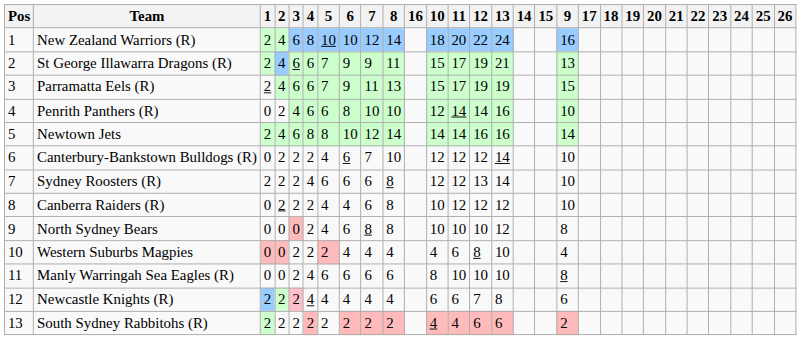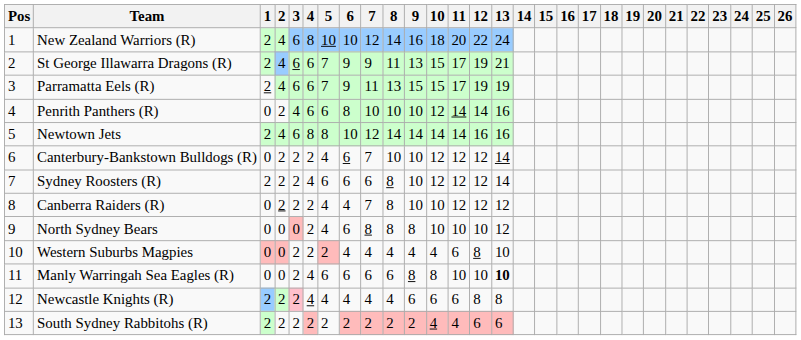 <table class="wikitable">
 <tr>
 <th>Pos</th>
 <th>Team</th>
 <th>1</th>
 <th>2</th>
 <th>3</th>
 <th>4</th>
 <th>5</th>
 <th>6</th>
 <th>7</th>
 <th>8</th>
-<th>16</th>
+<th>9</th>
 <th>10</th>
 <th>11</th>
 <th>12</th>
 <th>13</th>
 <th>14</th>
 <th>15</th>
-<th>9</th>
+<th>16</th>
 <th>17</th>
 <th>18</th>
 <th>19</th>
 <th>20</th>
 <th>21</th>
 <th>22</th>
 <th>23</th>
 <th>24</th>
 <th>25</th>
 <th>26</th>
 </tr>
 <tr>
 <td>1</td>
 <td> New Zealand Warriors (R)</td>
 <td style="background:#ccffcc;">2</td>
 <td style="background:#ccffcc;">4</td>
 <td style="background:#99ccff;">6</td>
 <td style="background:#99ccff;">8</td>
 <td style="background:#99ccff;"><u>10</u></td>
 <td style="background:#99ccff;">10</td>
 <td style="background:#99ccff;">12</td>
 <td style="background:#99ccff;">14</td>
-<td></td>
+<td style="background:#99ccff;">16</td>
 <td style="background:#99ccff;">18</td>
 <td style="background:#99ccff;">20</td>
 <td style="background:#99ccff;">22</td>
 <td style="background:#99ccff;">24</td>
 <td></td>
 <td></td>
-<td style="background:#99ccff;">16</td>
+<td></td>
 <td></td>
 <td></td>
 <td></td>
 <td></td>
 <td></td>
 <td></td>
 <td></td>
 <td></td>
 <td></td>
 <td></td>
 </tr>
 <tr>
 <td>2</td>
 <td> St George Illawarra Dragons (R)</td>
 <td style="background:#ccffcc;">2</td>
 <td style="background:#99ccff;">4</td>
 <td style="background:#ccffcc;"><u>6</u></td>
 <td style="background:#ccffcc;">6</td>
 <td style="background:#ccffcc;">7</td>
 <td style="background:#ccffcc;">9</td>
 <td style="background:#ccffcc;">9</td>
 <td style="background:#ccffcc;">11</td>
-<td></td>
+<td style="background:#ccffcc;">13</td>
 <td style="background:#ccffcc;">15</td>
 <td style="background:#ccffcc;">17</td>
 <td style="background:#ccffcc;">19</td>
 <td style="background:#ccffcc;">21</td>
 <td></td>
 <td></td>
-<td style="background:#ccffcc;">13</td>
+<td></td>
 <td></td>
 <td></td>
 <td></td>
 <td></td>
 <td></td>
 <td></td>
 <td></td>
 <td></td>
 <td></td>
 <td></td>
 </tr>
 <tr>
 <td>3</td>
 <td> Parramatta Eels (R)</td>
 <td><u>2</u></td>
 <td style="background:#ccffcc;">4</td>
 <td style="background:#ccffcc;">6</td>
 <td style="background:#ccffcc;">6</td>
 <td style="background:#ccffcc;">7</td>
 <td style="background:#ccffcc;">9</td>
 <td style="background:#ccffcc;">11</td>
 <td style="background:#ccffcc;">13</td>
-<td></td>
+<td style="background:#ccffcc;">15</td>
 <td style="background:#ccffcc;">15</td>
 <td style="background:#ccffcc;">17</td>
 <td style="background:#ccffcc;">19</td>
 <td style="background:#ccffcc;">19</td>
 <td></td>
 <td></td>
-<td style="background:#ccffcc;">15</td>
+<td></td>
 <td></td>
 <td></td>
 <td></td>
 <td></td>
 <td></td>
 <td></td>
 <td></td>
 <td></td>
 <td></td>
 <td></td>
 </tr>
 <tr>
 <td>4</td>
 <td> Penrith Panthers (R)</td>
 <td>0</td>
 <td>2</td>
 <td style="background:#ccffcc;">4</td>
 <td style="background:#ccffcc;">6</td>
 <td style="background:#ccffcc;">6</td>
 <td style="background:#ccffcc;">8</td>
 <td style="background:#ccffcc;">10</td>
 <td style="background:#ccffcc;">10</td>
-<td></td>
+<td style="background:#ccffcc;">10</td>
 <td style="background:#ccffcc;">12</td>
 <td style="background:#ccffcc;"><u>14</u></td>
 <td style="background:#ccffcc;">14</td>
 <td style="background:#ccffcc;">16</td>
 <td></td>
 <td></td>
-<td style="background:#ccffcc;">10</td>
+<td></td>
 <td></td>
 <td></td>
 <td></td>
 <td></td>
 <td></td>
 <td></td>
 <td></td>
 <td></td>
 <td></td>
 <td></td>
 </tr>
 <tr>
 <td>5</td>
 <td> Newtown Jets</td>
 <td style="background:#ccffcc;">2</td>
 <td style="background:#ccffcc;">4</td>
 <td style="background:#ccffcc;">6</td>
 <td style="background:#ccffcc;">8</td>
 <td style="background:#ccffcc;">8</td>
 <td style="background:#ccffcc;">10</td>
 <td style="background:#ccffcc;">12</td>
 <td style="background:#ccffcc;">14</td>
-<td></td>
+<td style="background:#ccffcc;">14</td>
 <td style="background:#ccffcc;">14</td>
 <td style="background:#ccffcc;">14</td>
 <td style="background:#ccffcc;">16</td>
 <td style="background:#ccffcc;">16</td>
 <td></td>
 <td></td>
-<td style="background:#ccffcc;">14</td>
+<td></td>
 <td></td>
 <td></td>
 <td></td>
 <td></td>
 <td></td>
 <td></td>
 <td></td>
 <td></td>
 <td></td>
 <td></td>
 </tr>
 <tr>
 <td>6</td>
 <td> Canterbury-Bankstown Bulldogs (R)</td>
 <td>0</td>
 <td>2</td>
 <td>2</td>
 <td>2</td>
 <td>4</td>
 <td><u>6</u></td>
 <td>7</td>
 <td>10</td>
-<td></td>
+<td>10</td>
 <td>12</td>
 <td>12</td>
 <td>12</td>
 <td><u>14</u></td>
 <td></td>
 <td></td>
-<td>10</td>
+<td></td>
 <td></td>
 <td></td>
 <td></td>
 <td></td>
 <td></td>
 <td></td>
 <td></td>
 <td></td>
 <td></td>
 <td></td>
 </tr>
 <tr>
 <td>7</td>
 <td> Sydney Roosters (R)</td>
 <td>2</td>
 <td>2</td>
 <td>2</td>
 <td>4</td>
 <td>6</td>
 <td>6</td>
 <td>6</td>
 <td><u>8</u></td>
-<td></td>
+<td>10</td>
 <td>12</td>
 <td>12</td>
-<td>13</td>
+<td>12</td>
 <td>14</td>
 <td></td>
 <td></td>
-<td>10</td>
+<td></td>
 <td></td>
 <td></td>
 <td></td>
 <td></td>
 <td></td>
 <td></td>
 <td></td>
 <td></td>
 <td></td>
 <td></td>
 </tr>
 <tr>
 <td>8</td>
 <td> Canberra Raiders (R)</td>
 <td>0</td>
 <td><u>2</u></td>
 <td>2</td>
 <td>2</td>
 <td>4</td>
 <td>4</td>
-<td>6</td>
+<td>7</td>
 <td>8</td>
-<td></td>
+<td>10</td>
 <td>10</td>
 <td>12</td>
 <td>12</td>
 <td>12</td>
 <td></td>
 <td></td>
-<td>10</td>
+<td></td>
 <td></td>
 <td></td>
 <td></td>
 <td></td>
 <td></td>
 <td></td>
 <td></td>
 <td></td>
 <td></td>
 <td></td>
 </tr>
 <tr>
 <td>9</td>
 <td> North Sydney Bears</td>
 <td>0</td>
 <td>0</td>
 <td style="background:#ffbbbb;">0</td>
 <td>2</td>
 <td>4</td>
 <td>6</td>
 <td><u>8</u></td>
 <td>8</td>
-<td></td>
+<td>8</td>
 <td>10</td>
 <td>10</td>
 <td>10</td>
 <td>12</td>
 <td></td>
 <td></td>
-<td>8</td>
+<td></td>
 <td></td>
 <td></td>
 <td></td>
 <td></td>
 <td></td>
 <td></td>
 <td></td>
 <td></td>
 <td></td>
 <td></td>
 </tr>
 <tr>
 <td>10</td>
 <td> Western Suburbs Magpies</td>
 <td style="background:#ffbbbb;">0</td>
 <td style="background:#ffbbbb;">0</td>
 <td>2</td>
 <td>2</td>
 <td style="background:#ffbbbb;">2</td>
 <td>4</td>
 <td>4</td>
 <td>4</td>
-<td></td>
+<td>4</td>
 <td>4</td>
 <td>6</td>
 <td><u>8</u></td>
 <td>10</td>
 <td></td>
 <td></td>
-<td>4</td>
+<td></td>
 <td></td>
 <td></td>
 <td></td>
 <td></td>
 <td></td>
 <td></td>
 <td></td>
 <td></td>
 <td></td>
 <td></td>
 </tr>
 <tr>
 <td>11</td>
 <td> Manly Warringah Sea Eagles (R)</td>
 <td>0</td>
 <td>0</td>
 <td>2</td>
 <td>4</td>
 <td>6</td>
 <td>6</td>
 <td>6</td>
 <td>6</td>
-<td></td>
+<td><u>8</u></td>
 <td>8</td>
 <td>10</td>
 <td>10</td>
-<td>10</td>
+<td><strong>10</strong></td>
 <td></td>
 <td></td>
-<td><u>8</u></td>
+<td></td>
 <td></td>
 <td></td>
 <td></td>
 <td></td>
 <td></td>
 <td></td>
 <td></td>
 <td></td>
 <td></td>
 <td></td>
 </tr>
 <tr>
 <td>12</td>
 <td> Newcastle Knights (R)</td>
 <td style="background:#99ccff;">2</td>
 <td style="background:#ccffcc;">2</td>
 <td style="background: pink;">2</td>
 <td><u>4</u></td>
 <td>4</td>
 <td>4</td>
 <td>4</td>
 <td>4</td>
-<td></td>
 <td>6</td>
 <td>6</td>
-<td>7</td>
+<td>6</td>
+<td>8</td>
 <td>8</td>
 <td></td>
 <td></td>
-<td>6</td>
+<td></td>
 <td></td>
 <td></td>
 <td></td>
 <td></td>
 <td></td>
 <td></td>
 <td></td>
 <td></td>
 <td></td>
 <td></td>
 </tr>
 <tr>
 <td>13</td>
 <td> South Sydney Rabbitohs (R)</td>
 <td style="background:#ccffcc;">2</td>
 <td>2</td>
 <td>2</td>
 <td style="background:#ffbbbb;">2</td>
 <td>2</td>
 <td style="background:#ffbbbb;">2</td>
 <td style="background:#ffbbbb;">2</td>
 <td style="background:#ffbbbb;">2</td>
-<td></td>
+<td style="background:#ffbbbb;">2</td>
 <td style="background:#ffbbbb;"><u>4</u></td>
 <td style="background:#ffbbbb;">4</td>
 <td style="background:#ffbbbb;">6</td>
 <td style="background:#ffbbbb;">6</td>
 <td></td>
 <td></td>
-<td style="background:#ffbbbb;">2</td>
+<td></td>
 <td></td>
 <td></td>
 <td></td>
 <td></td>
 <td></td>
 <td></td>
 <td></td>
 <td></td>
 <td></td>
 <td></td>
 </tr>
 </table>
